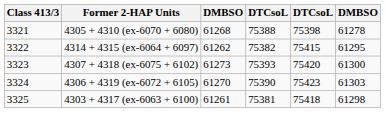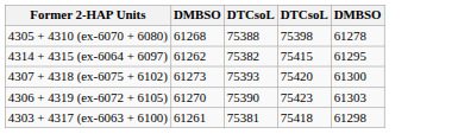 <table class=wikitable>
 <tr>
-<th>Class 413/3</th>
 <th>Former 2-HAP Units</th>
 <th>DMBSO</th>
 <th>DTCsoL</th>
 <th>DTCsoL</th>
 <th>DMBSO</th>
 </tr>
 <tr>
-<td>3321</td>
 <td>4305 + 4310 (ex-6070 + 6080)</td>
 <td>61268</td>
 <td>75388</td>
 <td>75398</td>
 <td>61278</td>
 </tr>
 <tr>
-<td>3322</td>
 <td>4314 + 4315 (ex-6064 + 6097)</td>
 <td>61262</td>
 <td>75382</td>
 <td>75415</td>
 <td>61295</td>
 </tr>
 <tr>
-<td>3323</td>
 <td>4307 + 4318 (ex-6075 + 6102)</td>
 <td>61273</td>
 <td>75393</td>
 <td>75420</td>
 <td>61300</td>
 </tr>
 <tr>
-<td>3324</td>
 <td>4306 + 4319 (ex-6072 + 6105)</td>
 <td>61270</td>
 <td>75390</td>
 <td>75423</td>
 <td>61303</td>
 </tr>
 <tr>
-<td>3325</td>
 <td>4303 + 4317 (ex-6063 + 6100)</td>
 <td>61261</td>
 <td>75381</td>
 <td>75418</td>
 <td>61298</td>
 </tr>
 </table>
